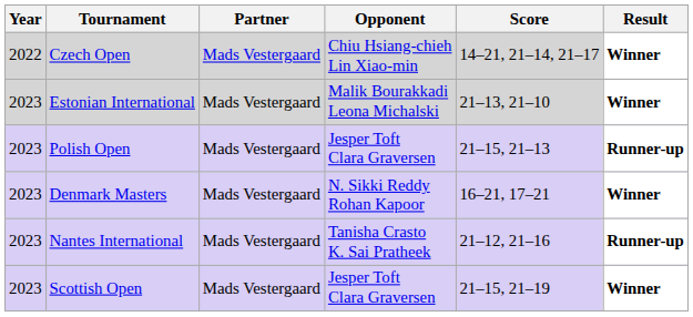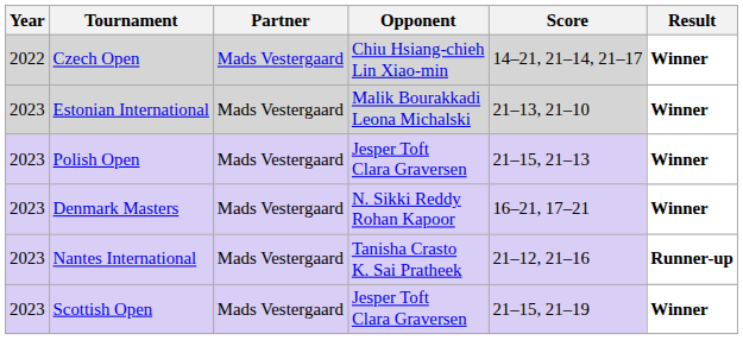 <table class="sortable wikitable" style="font-size: 90%;">
 <tr>
 <th>Year</th>
 <th>Tournament</th>
 <th>Partner</th>
 <th>Opponent</th>
 <th>Score</th>
 <th>Result</th>
 </tr>
 <tr style="background:#D5D5D5">
 <td align="center">2022</td>
 <td align="left"><a href='#'>Czech Open</a></td>
 <td align="left"> <a href='#'>Mads Vestergaard</a></td>
 <td align="left"> <a href='#'>Chiu Hsiang-chieh</a><br> <a href='#'>Lin Xiao-min</a></td>
 <td align="left">14–21, 21–14, 21–17</td>
 <td style="text-align:left; background:white"> <strong>Winner</strong></td>
 </tr>
 <tr style="background:#D5D5D5">
 <td align="center">2023</td>
 <td align="left"><a href='#'>Estonian International</a></td>
 <td align="left"> Mads Vestergaard</td>
 <td align="left"> <a href='#'>Malik Bourakkadi</a><br> <a href='#'>Leona Michalski</a></td>
 <td align="left">21–13, 21–10</td>
 <td style="text-align:left; background:white"> <strong>Winner</strong></td>
 </tr>
 <tr style="background:#D8CEF6">
 <td align="center">2023</td>
 <td align="left"><a href='#'>Polish Open</a></td>
 <td align="left"> Mads Vestergaard</td>
 <td align="left"> <a href='#'>Jesper Toft</a><br> <a href='#'>Clara Graversen</a></td>
 <td align="left">21–15, 21–13</td>
-<td style="text-align:left; background:white"> <strong>Runner-up</strong></td>
+<td style="text-align:left; background:white"> <strong>Winner</strong></td>
 </tr>
 <tr style="background:#D8CEF6">
 <td align="center">2023</td>
 <td align="left"><a href='#'>Denmark Masters</a></td>
 <td align="left"> Mads Vestergaard</td>
 <td align="left"> <a href='#'>N. Sikki Reddy</a><br> <a href='#'>Rohan Kapoor</a></td>
 <td align="left">16–21, 17–21</td>
 <td style="text-align:left; background:white"> <strong>Winner</strong></td>
 </tr>
 <tr style="background:#D8CEF6">
 <td align="center">2023</td>
 <td align="left"><a href='#'>Nantes International</a></td>
 <td align="left"> Mads Vestergaard</td>
 <td align="left"> <a href='#'>Tanisha Crasto</a><br> <a href='#'>K. Sai Pratheek</a></td>
 <td align="left">21–12, 21–16</td>
 <td style="text-align:left; background:white"> <strong>Runner-up</strong></td>
 </tr>
 <tr style="background:#D8CEF6">
 <td align="center">2023</td>
 <td align="left"><a href='#'>Scottish Open</a></td>
 <td align="left"> Mads Vestergaard</td>
 <td align="left"> <a href='#'>Jesper Toft</a><br> <a href='#'>Clara Graversen</a></td>
 <td align="left">21–15, 21–19</td>
 <td style="text-align:left; background:white"> <strong>Winner</strong></td>
 </tr>
 </table>
